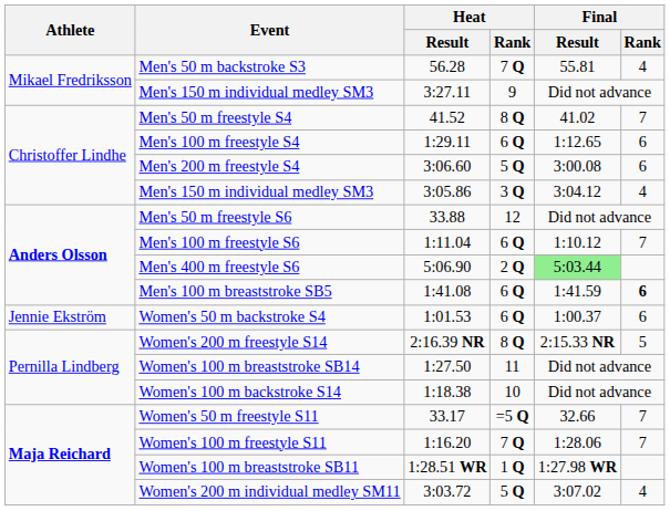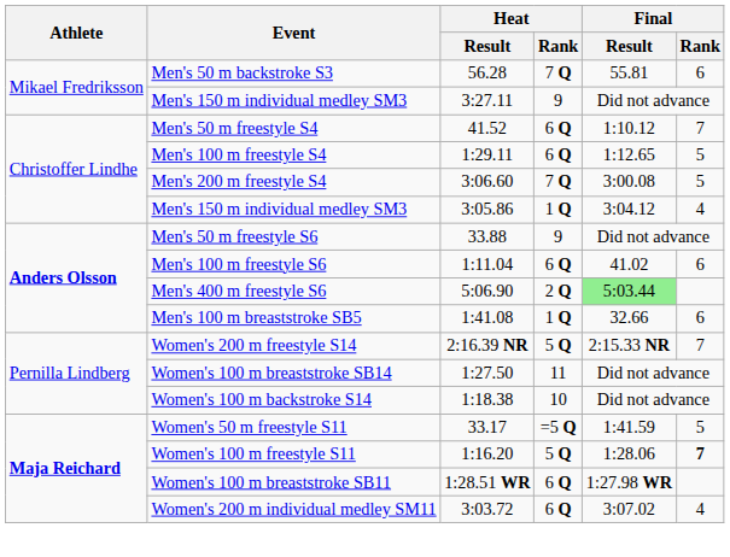 <table class="wikitable">
 <tr>
 <th rowspan="2">Athlete</th>
 <th rowspan="2">Event</th>
 <th colspan="2">Heat</th>
 <th colspan="2">Final</th>
 </tr>
 <tr>
 <th>Result</th>
 <th>Rank</th>
 <th>Result</th>
 <th>Rank</th>
 </tr>
 <tr>
 <td rowspan=2><a href='#'>Mikael Fredriksson</a></td>
 <td><a href='#'>Men's 50 m backstroke S3</a></td>
 <td align=center>56.28</td>
 <td align=center>7 <strong>Q</strong></td>
 <td align=center>55.81</td>
-<td align=center>4</td>
+<td align=center>6</td>
 </tr>
 <tr>
 <td><a href='#'>Men's 150 m individual medley SM3</a></td>
 <td align=center>3:27.11</td>
 <td align=center>9</td>
 <td colspan=2 align=center>Did not advance</td>
 </tr>
 <tr>
 <td rowspan=4><a href='#'>Christoffer Lindhe</a></td>
 <td><a href='#'>Men's 50 m freestyle S4</a></td>
 <td align=center>41.52</td>
-<td align=center>8 <strong>Q</strong></td>
-<td align=center>41.02</td>
+<td align=center>6 <strong>Q</strong></td>
+<td align=center>1:10.12</td>
 <td align=center>7</td>
 </tr>
 <tr>
 <td><a href='#'>Men's 100 m freestyle S4</a></td>
 <td align=center>1:29.11</td>
 <td align=center>6 <strong>Q</strong></td>
 <td align=center>1:12.65</td>
-<td align=center>6</td>
+<td align=center>5</td>
 </tr>
 <tr>
 <td><a href='#'>Men's 200 m freestyle S4</a></td>
 <td align=center>3:06.60</td>
-<td align=center>5 <strong>Q</strong></td>
+<td align=center>7 <strong>Q</strong></td>
 <td align=center>3:00.08</td>
-<td align=center>6</td>
+<td align=center>5</td>
 </tr>
 <tr>
 <td><a href='#'>Men's 150 m individual medley SM3</a></td>
 <td align=center>3:05.86</td>
-<td align=center>3 <strong>Q</strong></td>
+<td align=center>1 <strong>Q</strong></td>
 <td align=center>3:04.12</td>
 <td align=center>4</td>
 </tr>
 <tr>
 <td rowspan=4><strong><a href='#'>Anders Olsson</a></strong></td>
 <td><a href='#'>Men's 50 m freestyle S6</a></td>
 <td align=center>33.88</td>
-<td align=center>12</td>
+<td align=center>9</td>
 <td align=center colspan=2>Did not advance</td>
 </tr>
 <tr>
 <td><a href='#'>Men's 100 m freestyle S6</a></td>
 <td align=center>1:11.04</td>
 <td align=center>6 <strong>Q</strong></td>
-<td align=center>1:10.12</td>
-<td align=center>7</td>
+<td align=center>41.02</td>
+<td align=center>6</td>
 </tr>
 <tr>
 <td><a href='#'>Men's 400 m freestyle S6</a></td>
 <td align=center>5:06.90</td>
 <td align=center>2 <strong>Q</strong></td>
 <td align=center style="background: lightgreen;">5:03.44</td>
 <td align=center></td>
 </tr>
 <tr>
 <td><a href='#'>Men's 100 m breaststroke SB5</a></td>
 <td align=center>1:41.08</td>
-<td align=center>6 <strong>Q</strong></td>
-<td align=center>1:41.59</td>
-<td align=center><strong>6</strong></td>
-</tr>
-<tr>
-<td><a href='#'>Jennie Ekström</a></td>
-<td><a href='#'>Women's 50 m backstroke S4</a></td>
-<td align=center>1:01.53</td>
-<td align=center>6 <strong>Q</strong></td>
-<td align=center>1:00.37</td>
+<td align=center>1 <strong>Q</strong></td>
+<td align=center>32.66</td>
 <td align=center>6</td>
 </tr>
 <tr>
 <td rowspan=3><a href='#'>Pernilla Lindberg</a></td>
 <td><a href='#'>Women's 200 m freestyle S14</a></td>
 <td align=center>2:16.39 <strong>NR</strong></td>
-<td align=center>8 <strong>Q</strong></td>
+<td align=center>5 <strong>Q</strong></td>
 <td align=center>2:15.33 <strong>NR</strong></td>
-<td align=center>5</td>
+<td align=center>7</td>
 </tr>
 <tr>
 <td><a href='#'>Women's 100 m breaststroke SB14</a></td>
 <td align=center>1:27.50</td>
 <td align=center>11</td>
 <td colspan=2 align=center>Did not advance</td>
 </tr>
 <tr>
 <td><a href='#'>Women's 100 m backstroke S14</a></td>
 <td align=center>1:18.38</td>
 <td align=center>10</td>
 <td align=center colspan=2>Did not advance</td>
 </tr>
 <tr>
 <td rowspan=4><strong><a href='#'>Maja Reichard</a></strong></td>
 <td><a href='#'>Women's 50 m freestyle S11</a></td>
 <td align=center>33.17</td>
 <td align=center>=5 <strong>Q</strong></td>
-<td align=center>32.66</td>
-<td align=center>7</td>
+<td align=center>1:41.59</td>
+<td align=center>5</td>
 </tr>
 <tr>
 <td><a href='#'>Women's 100 m freestyle S11</a></td>
 <td align=center>1:16.20</td>
-<td align=center>7 <strong>Q</strong></td>
+<td align=center>5 <strong>Q</strong></td>
 <td align=center>1:28.06</td>
-<td align=center>7</td>
+<td align=center><strong>7</strong></td>
 </tr>
 <tr>
 <td><a href='#'>Women's 100 m breaststroke SB11</a></td>
 <td align=center>1:28.51 <strong>WR</strong></td>
-<td align=center>1 <strong>Q</strong></td>
+<td align=center>6 <strong>Q</strong></td>
 <td align=center>1:27.98 <strong>WR</strong></td>
 <td align=center></td>
 </tr>
 <tr>
 <td><a href='#'>Women's 200 m individual medley SM11</a></td>
 <td align=center>3:03.72</td>
-<td align=center>5 <strong>Q</strong></td>
+<td align=center>6 <strong>Q</strong></td>
 <td align=center>3:07.02</td>
 <td align=center>4</td>
 </tr>
 </table>
